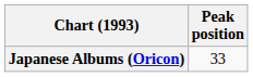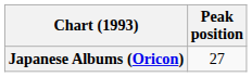 <table class="wikitable plainrowheaders" style="text-align:center">
 <tr>
 <th scope="col">Chart (1993)</th>
 <th scope="col">Peak<br> position</th>
 </tr>
 <tr>
 <th scope="row">Japanese Albums (<a href='#'>Oricon</a>)</th>
-<td>33</td>
+<td>27</td>
 </tr>
 </table>
